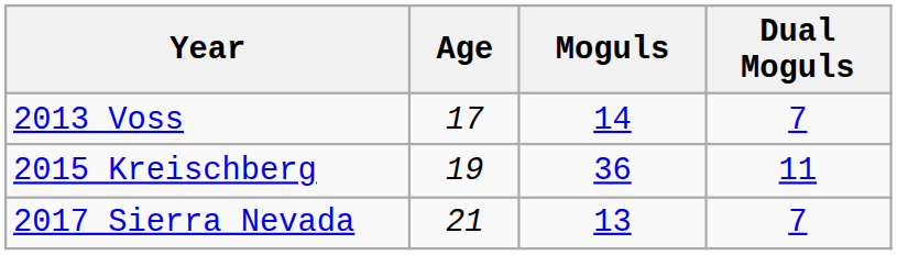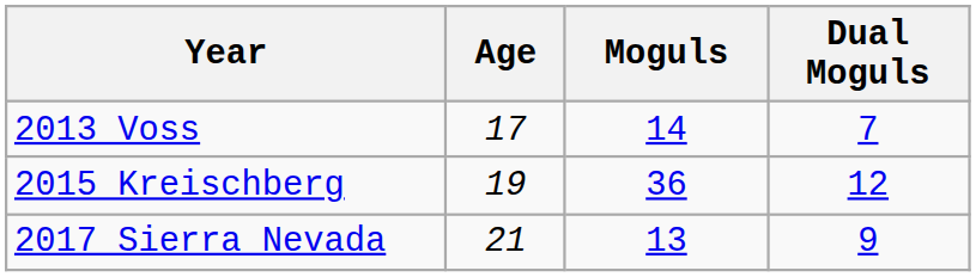 <table class=wikitable style="text-align:center">
 <tr>
 <th style="width:160px;">Year</th>
 <th> Age </th>
 <th style="width:70px;"> Moguls </th>
 <th style="width:70px;"> Dual <br> Moguls </th>
 </tr>
 <tr>
 <td align=left> <a href='#'>2013 Voss</a></td>
 <td><em>17</em></td>
 <td><a href='#'>14</a></td>
 <td><a href='#'>7</a></td>
 </tr>
 <tr>
 <td align=left> <a href='#'>2015 Kreischberg</a></td>
 <td><em>19</em></td>
 <td><a href='#'>36</a></td>
-<td><a href='#'>11</a></td>
+<td><a href='#'>12</a></td>
 </tr>
 <tr>
 <td align=left> <a href='#'>2017 Sierra Nevada</a></td>
 <td><em>21</em></td>
 <td><a href='#'>13</a></td>
-<td><a href='#'>7</a></td>
+<td><a href='#'>9</a></td>
 </tr>
 </table>
